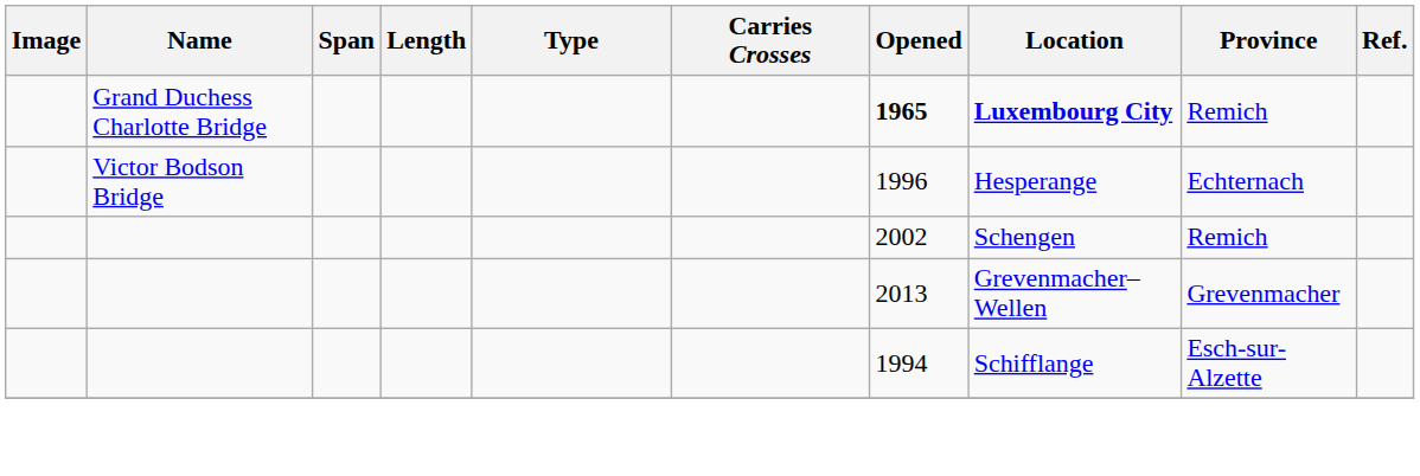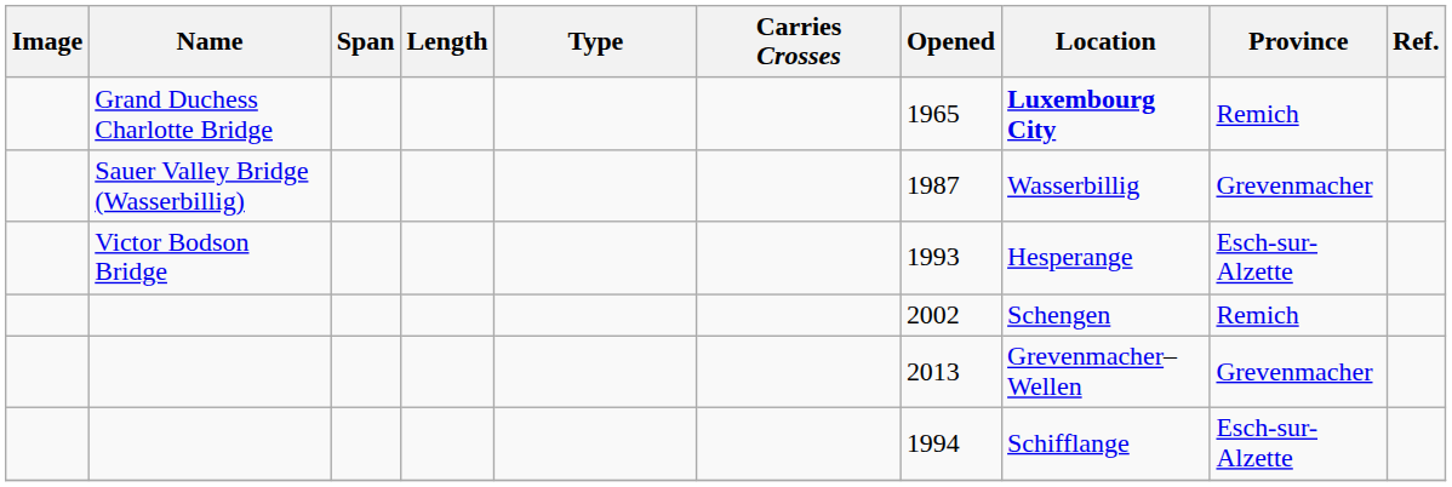 <table class="wikitable  static-row-numbers static-row-header-text">
 <tr>
 <th class="unsortable">Image</th>
 <th scope=col>Name</th>
 <th scope=col>Span</th>
 <th scope=col>Length</th>
 <th scope=col width="115">Type</th>
 <th scope=col width="115">Carries<br><em>Crosses</em></th>
 <th scope=col>Opened</th>
 <th scope=col>Location</th>
 <th scope=col>Province</th>
 <th class="unsortable">Ref.</th>
 </tr>
 <tr>
 <td></td>
 <td><a href='#'>Grand Duchess Charlotte Bridge</a></td>
 <td></td>
 <td></td>
 <td><small></small></td>
 <td></td>
-<td><strong>1965</strong></td>
+<td>1965</td>
 <td><strong><a href='#'>Luxembourg City</a><br><small></small></strong></td>
 <td><a href='#'>Remich</a><br></td>
+<td></td>
+</tr>
+<tr>
+<td></td>
+<td><a href='#'>Sauer Valley Bridge (Wasserbillig)</a></td>
+<td></td>
+<td></td>
+<td><small></small></td>
+<td></td>
+<td>1987</td>
+<td><a href='#'>Wasserbillig</a><br><small></small></td>
+<td><a href='#'>Grevenmacher</a><br></td>
 <td></td>
 </tr>
 <tr>
 <td></td>
 <td><a href='#'>Victor Bodson Bridge</a></td>
 <td></td>
 <td></td>
 <td><small></small></td>
 <td></td>
-<td>1996</td>
+<td>1993</td>
 <td><a href='#'>Hesperange</a><br><small></small></td>
-<td><a href='#'>Echternach</a></td>
+<td><a href='#'>Esch-sur-Alzette</a></td>
 <td></td>
 </tr>
 <tr>
 <td></td>
 <td></td>
 <td></td>
 <td></td>
 <td><small></small></td>
 <td></td>
 <td>2002</td>
 <td><a href='#'>Schengen</a><br><small></small></td>
 <td><a href='#'>Remich</a><br></td>
 <td></td>
 </tr>
 <tr>
 <td></td>
 <td></td>
 <td></td>
 <td></td>
 <td><small></small></td>
 <td></td>
 <td>2013</td>
 <td><a href='#'>Grevenmacher</a>–<a href='#'>Wellen</a><br><small></small></td>
 <td><a href='#'>Grevenmacher</a><br></td>
 <td></td>
 </tr>
 <tr>
 <td></td>
 <td></td>
 <td></td>
 <td></td>
 <td><small></small></td>
 <td></td>
 <td>1994</td>
 <td><a href='#'>Schifflange</a><br><small></small></td>
 <td><a href='#'>Esch-sur-Alzette</a></td>
 <td></td>
 </tr>
 <tr>
 </tr>
 </table>
